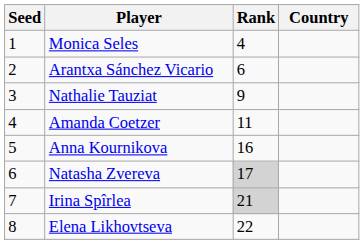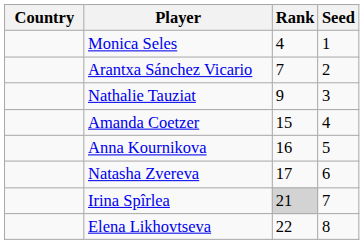 <table class="sortable wikitable">
 <tr>
-<th>Seed</th>
+<th width="70">Country</th>
 <th width="175">Player</th>
 <th>Rank</th>
-<th width="70">Country</th>
+<th>Seed</th>
 </tr>
 <tr>
-<td>1</td>
+<td></td>
 <td><a href='#'>Monica Seles</a></td>
 <td>4</td>
-<td></td>
+<td>1</td>
 </tr>
 <tr>
+<td></td>
+<td><a href='#'>Arantxa Sánchez Vicario</a></td>
+<td>7</td>
 <td>2</td>
-<td><a href='#'>Arantxa Sánchez Vicario</a></td>
-<td>6</td>
-<td></td>
 </tr>
 <tr>
-<td>3</td>
+<td></td>
 <td><a href='#'>Nathalie Tauziat</a></td>
 <td>9</td>
-<td></td>
+<td>3</td>
 </tr>
 <tr>
+<td></td>
+<td><a href='#'>Amanda Coetzer</a></td>
+<td>15</td>
 <td>4</td>
-<td><a href='#'>Amanda Coetzer</a></td>
-<td>11</td>
-<td></td>
 </tr>
 <tr>
-<td>5</td>
+<td></td>
 <td><a href='#'>Anna Kournikova</a></td>
 <td>16</td>
-<td></td>
+<td>5</td>
 </tr>
 <tr>
+<td></td>
+<td><a href='#'>Natasha Zvereva</a></td>
+<td>17</td>
 <td>6</td>
-<td><a href='#'>Natasha Zvereva</a></td>
-<td style="background: lightgrey;">17</td>
-<td></td>
 </tr>
 <tr>
-<td>7</td>
+<td></td>
 <td><a href='#'>Irina Spîrlea</a></td>
 <td style="background: lightgrey;">21</td>
-<td></td>
+<td>7</td>
 </tr>
 <tr>
-<td>8</td>
+<td></td>
 <td><a href='#'>Elena Likhovtseva</a></td>
 <td>22</td>
-<td></td>
+<td>8</td>
 </tr>
 </table>
